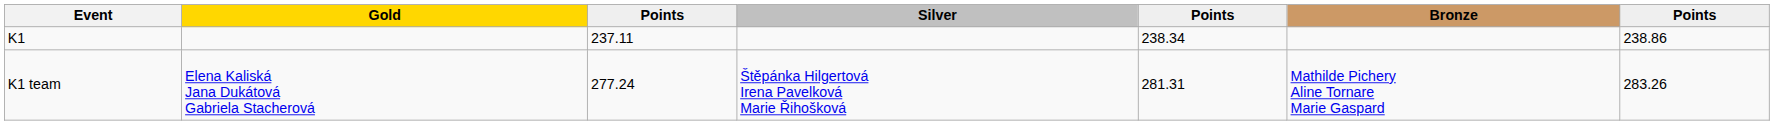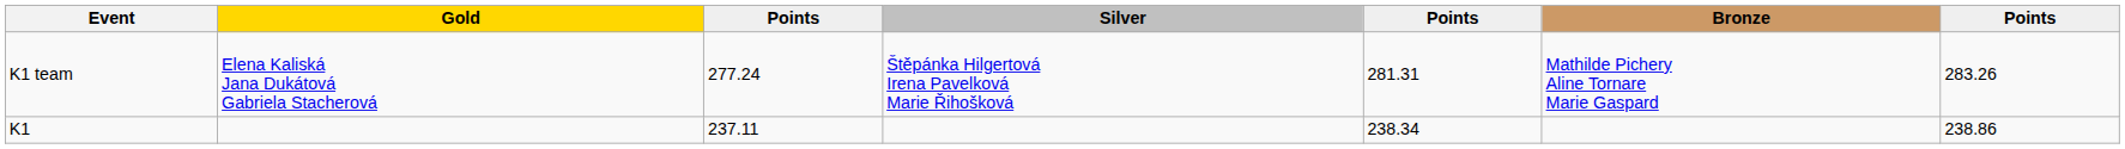 <table class="wikitable" width=100%>
 <tr>
 <th>Event</th>
 <td align=center bgcolor="gold"><strong>Gold</strong></td>
 <td align=center bgcolor="EFEFEF"><strong>Points</strong></td>
 <td align=center bgcolor="silver"><strong>Silver</strong></td>
 <td align=center bgcolor="EFEFEF"><strong>Points</strong></td>
 <td align=center bgcolor="CC9966"><strong>Bronze</strong></td>
 <td align=center bgcolor="EFEFEF"><strong>Points</strong></td>
 </tr>
 <tr>
+<td>K1 team</td>
+<td><br><a href='#'>Elena Kaliská</a><br><a href='#'>Jana Dukátová</a><br><a href='#'>Gabriela Stacherová</a></td>
+<td>277.24</td>
+<td><br><a href='#'>Štěpánka Hilgertová</a><br><a href='#'>Irena Pavelková</a><br><a href='#'>Marie Řihošková</a></td>
+<td>281.31</td>
+<td><br><a href='#'>Mathilde Pichery</a><br><a href='#'>Aline Tornare</a><br><a href='#'>Marie Gaspard</a></td>
+<td>283.26</td>
+</tr>
+<tr>
 <td>K1</td>
 <td></td>
 <td>237.11</td>
 <td></td>
 <td>238.34</td>
 <td></td>
 <td>238.86</td>
 </tr>
-<tr>
-<td>K1 team</td>
-<td><br><a href='#'>Elena Kaliská</a><br><a href='#'>Jana Dukátová</a><br><a href='#'>Gabriela Stacherová</a></td>
-<td>277.24</td>
-<td><br><a href='#'>Štěpánka Hilgertová</a><br><a href='#'>Irena Pavelková</a><br><a href='#'>Marie Řihošková</a></td>
-<td>281.31</td>
-<td><br><a href='#'>Mathilde Pichery</a><br><a href='#'>Aline Tornare</a><br><a href='#'>Marie Gaspard</a></td>
-<td>283.26</td>
-</tr>
 </table>
